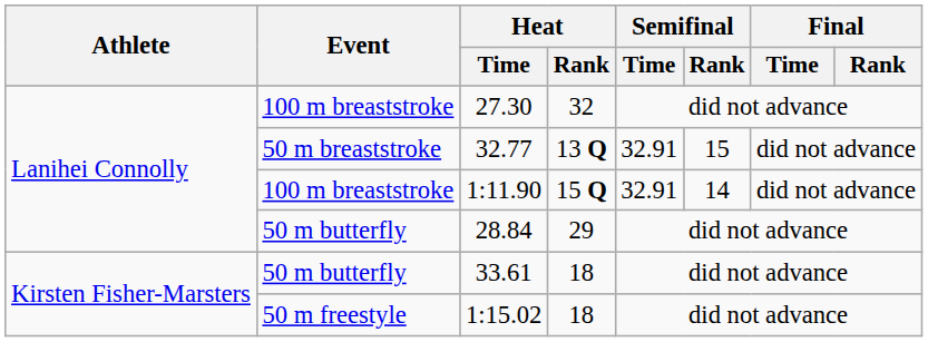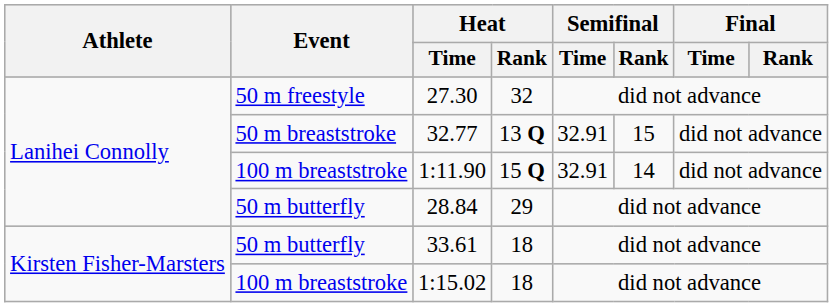 <table class=wikitable style=font-size:90%>
 <tr>
 <th rowspan=2>Athlete</th>
 <th rowspan=2>Event</th>
 <th colspan=2>Heat</th>
 <th colspan=2>Semifinal</th>
 <th colspan=2>Final</th>
 </tr>
 <tr style=font-size:95%>
 <th>Time</th>
 <th>Rank</th>
 <th>Time</th>
 <th>Rank</th>
 <th>Time</th>
 <th>Rank</th>
 </tr>
 <tr align=center>
 <td align=left rowspan=4><a href='#'>Lanihei Connolly</a></td>
-<td align=left rowspan="1"><a href='#'>100 m breaststroke</a></td>
+<td align=left rowspan="1"><a href='#'>50 m freestyle</a></td>
 <td>27.30</td>
 <td>32</td>
 <td colspan=4>did not advance</td>
 </tr>
 <tr align=center>
 <td align=left rowspan="1"><a href='#'>50 m breaststroke</a></td>
 <td>32.77</td>
 <td>13 <strong>Q</strong></td>
 <td>32.91</td>
 <td>15</td>
 <td colspan=2>did not advance</td>
 </tr>
 <tr align=center>
 <td align=left rowspan="1"><a href='#'>100 m breaststroke</a></td>
 <td>1:11.90</td>
 <td>15 <strong>Q</strong></td>
 <td>32.91</td>
 <td>14</td>
 <td colspan=2>did not advance</td>
 </tr>
 <tr align=center>
 <td align=left rowspan="1"><a href='#'>50 m butterfly</a></td>
 <td>28.84</td>
 <td>29</td>
 <td colspan=4>did not advance</td>
 </tr>
 <tr align=center>
 <td align=left rowspan=2><a href='#'>Kirsten Fisher-Marsters</a></td>
 <td align=left rowspan="1"><a href='#'>50 m butterfly</a></td>
 <td>33.61</td>
 <td>18</td>
 <td colspan=4>did not advance</td>
 </tr>
 <tr align=center>
-<td align=left rowspan="1"><a href='#'>50 m freestyle</a></td>
+<td align=left rowspan="1"><a href='#'>100 m breaststroke</a></td>
 <td>1:15.02</td>
 <td>18</td>
 <td colspan=4>did not advance</td>
 </tr>
 </table>
